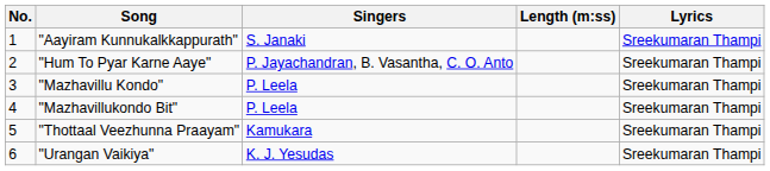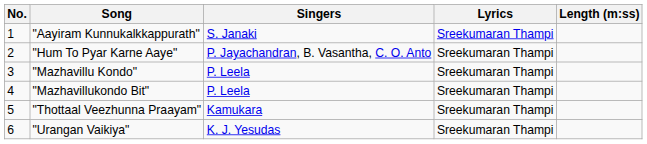 <table class="wikitable" style="font-size:95%;">
 <tr>
 <th>No.</th>
 <th>Song</th>
 <th>Singers</th>
+<th>Lyrics</th>
 <th>Length (m:ss)</th>
-<th>Lyrics</th>
 </tr>
 <tr>
 <td>1</td>
 <td>"Aayiram Kunnukalkkappurath"</td>
 <td><a href='#'>S. Janaki</a></td>
+<td><a href='#'>Sreekumaran Thampi</a></td>
 <td></td>
-<td><a href='#'>Sreekumaran Thampi</a></td>
 </tr>
 <tr>
 <td>2</td>
 <td>"Hum To Pyar Karne Aaye"</td>
 <td><a href='#'>P. Jayachandran</a>, B. Vasantha, <a href='#'>C. O. Anto</a></td>
+<td>Sreekumaran Thampi</td>
 <td></td>
-<td>Sreekumaran Thampi</td>
 </tr>
 <tr>
 <td>3</td>
 <td>"Mazhavillu Kondo"</td>
 <td><a href='#'>P. Leela</a></td>
+<td>Sreekumaran Thampi</td>
 <td></td>
-<td>Sreekumaran Thampi</td>
 </tr>
 <tr>
 <td>4</td>
 <td>"Mazhavillukondo Bit"</td>
 <td><a href='#'>P. Leela</a></td>
+<td>Sreekumaran Thampi</td>
 <td></td>
-<td>Sreekumaran Thampi</td>
 </tr>
 <tr>
 <td>5</td>
 <td>"Thottaal Veezhunna Praayam"</td>
 <td><a href='#'>Kamukara</a></td>
+<td>Sreekumaran Thampi</td>
 <td></td>
-<td>Sreekumaran Thampi</td>
 </tr>
 <tr>
 <td>6</td>
 <td>"Urangan Vaikiya"</td>
 <td><a href='#'>K. J. Yesudas</a></td>
+<td>Sreekumaran Thampi</td>
 <td></td>
-<td>Sreekumaran Thampi</td>
 </tr>
 </table>
